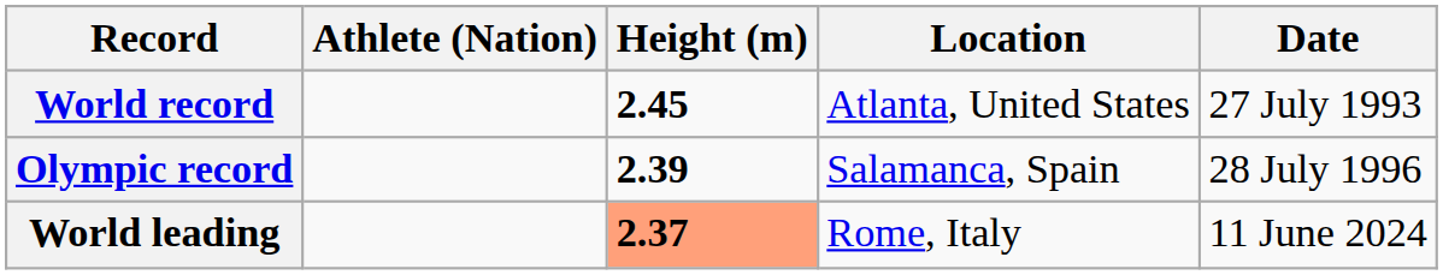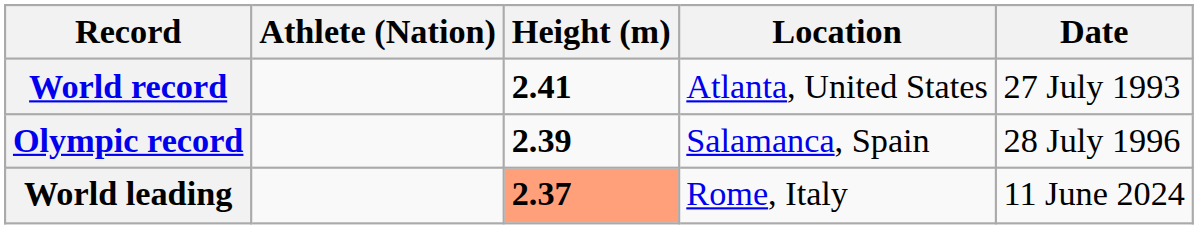 <table class="wikitable">
 <tr>
 <th>Record</th>
 <th>Athlete (Nation)</th>
 <th>Height (m)</th>
 <th>Location</th>
 <th>Date</th>
 </tr>
 <tr>
 <th><a href='#'>World record</a></th>
 <td></td>
-<td><strong>2.45</strong></td>
+<td><strong>2.41</strong></td>
 <td><a href='#'>Atlanta</a>, United States</td>
 <td>27 July 1993</td>
 </tr>
 <tr>
 <th><a href='#'>Olympic record</a></th>
 <td></td>
 <td><strong>2.39</strong></td>
 <td><a href='#'>Salamanca</a>, Spain</td>
 <td>28 July 1996</td>
 </tr>
 <tr>
 <th>World leading</th>
 <td></td>
 <td style="background: lightsalmon;"><strong>2.37</strong></td>
 <td><a href='#'>Rome</a>, Italy</td>
 <td>11 June 2024</td>
 </tr>
 </table>
